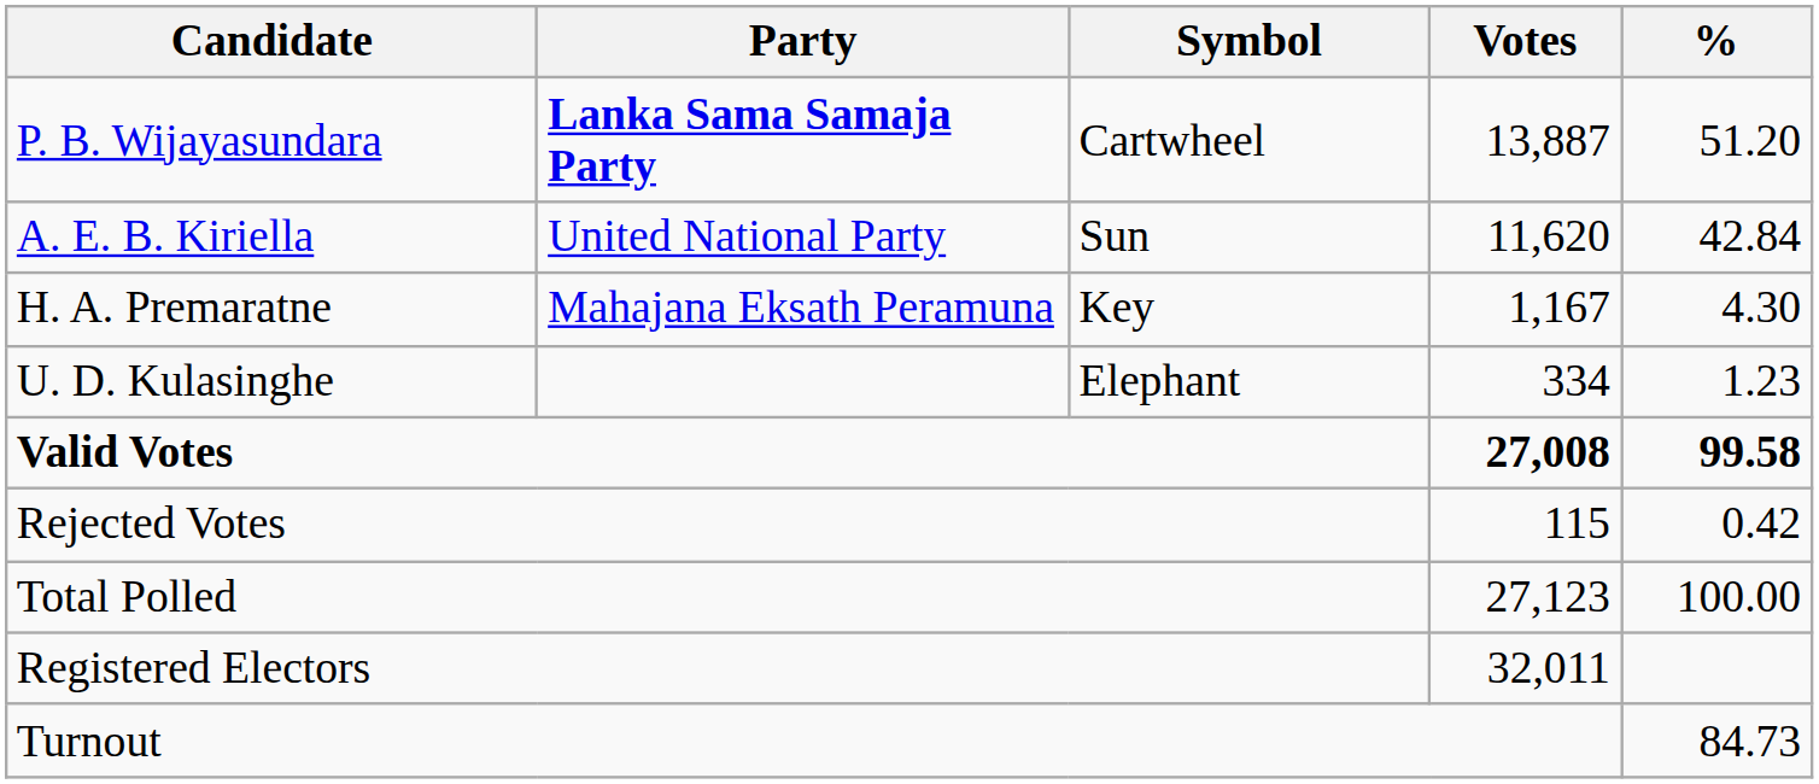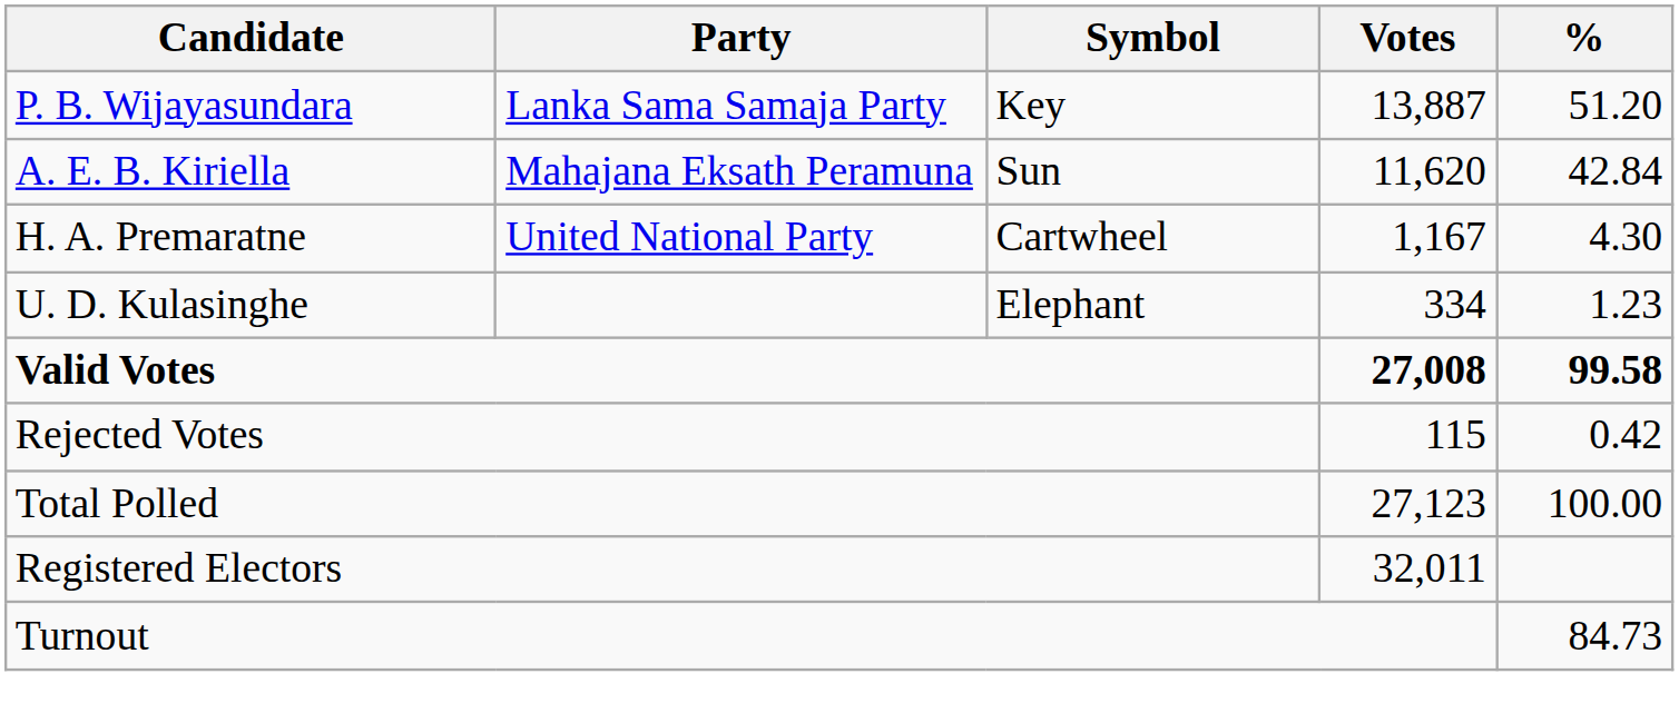 <table class="wikitable" border="1" style="text-align:right;">
 <tr>
 <th align=left width="180">Candidate</th>
 <th align=left width="180">Party</th>
 <th align=left width="120">Symbol</th>
 <th align=left width="60">Votes</th>
 <th align=left width="60">%</th>
 </tr>
 <tr>
 <td align=left><a href='#'>P. B. Wijayasundara</a></td>
-<td align=left><strong><a href='#'>Lanka Sama Samaja Party</a></strong></td>
-<td align=left>Cartwheel</td>
+<td align=left><a href='#'>Lanka Sama Samaja Party</a></td>
+<td align=left>Key</td>
 <td>13,887</td>
 <td>51.20</td>
 </tr>
 <tr>
 <td align=left><a href='#'>A. E. B. Kiriella</a></td>
-<td align=left><a href='#'>United National Party</a></td>
+<td align=left><a href='#'>Mahajana Eksath Peramuna</a></td>
 <td align=left>Sun</td>
 <td>11,620</td>
 <td>42.84</td>
 </tr>
 <tr>
 <td align=left>H. A. Premaratne</td>
-<td align=left><a href='#'>Mahajana Eksath Peramuna</a></td>
-<td align=left>Key</td>
+<td align=left><a href='#'>United National Party</a></td>
+<td align=left>Cartwheel</td>
 <td>1,167</td>
 <td>4.30</td>
 </tr>
 <tr>
 <td align=left>U. D. Kulasinghe</td>
 <td align=left></td>
 <td align=left>Elephant</td>
 <td>334</td>
 <td>1.23</td>
 </tr>
 <tr>
 <td align=left colspan=3><strong>Valid Votes</strong></td>
 <td><strong>27,008</strong></td>
 <td><strong>99.58</strong></td>
 </tr>
 <tr>
 <td align=left colspan=3>Rejected Votes</td>
 <td>115</td>
 <td>0.42</td>
 </tr>
 <tr>
 <td align=left colspan=3>Total Polled</td>
 <td>27,123</td>
 <td>100.00</td>
 </tr>
 <tr>
 <td align=left colspan=3>Registered Electors</td>
 <td>32,011</td>
 <td></td>
 </tr>
 <tr>
 <td align=left colspan=4>Turnout</td>
 <td>84.73</td>
 </tr>
 </table>
